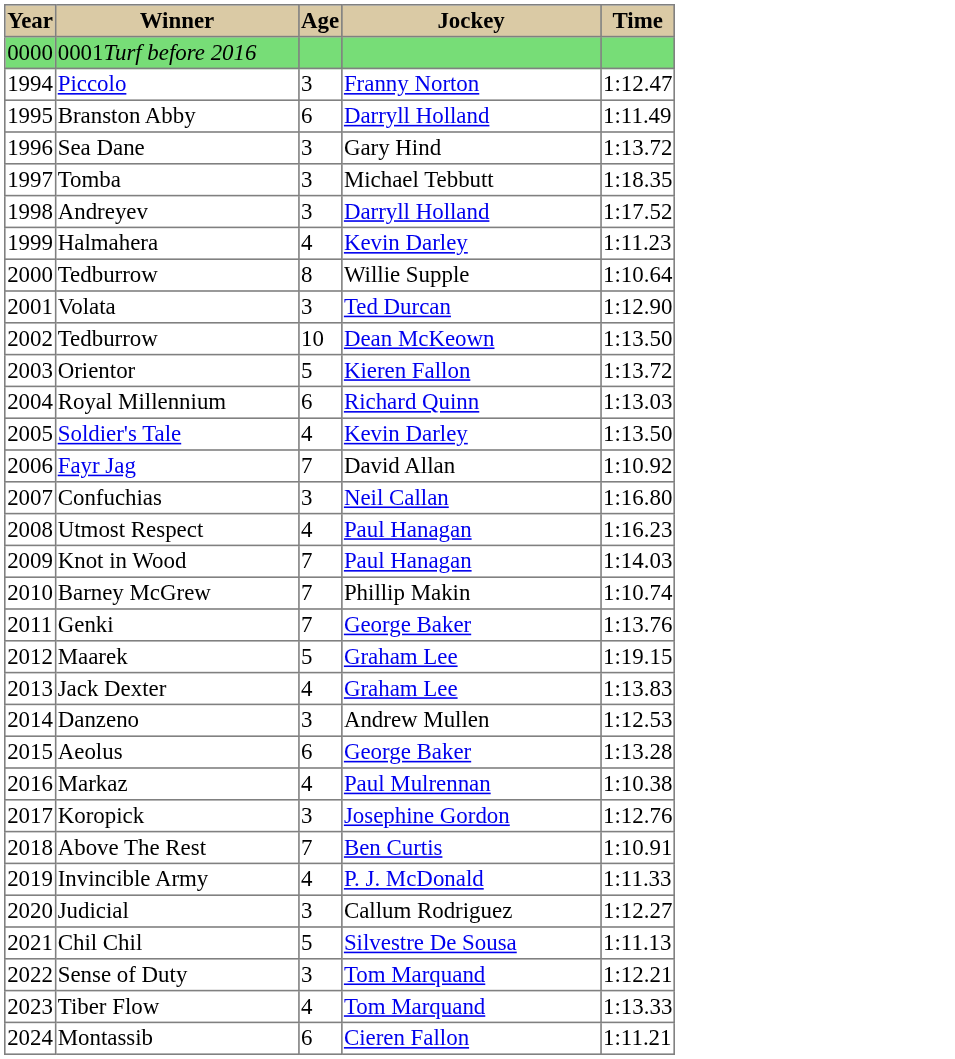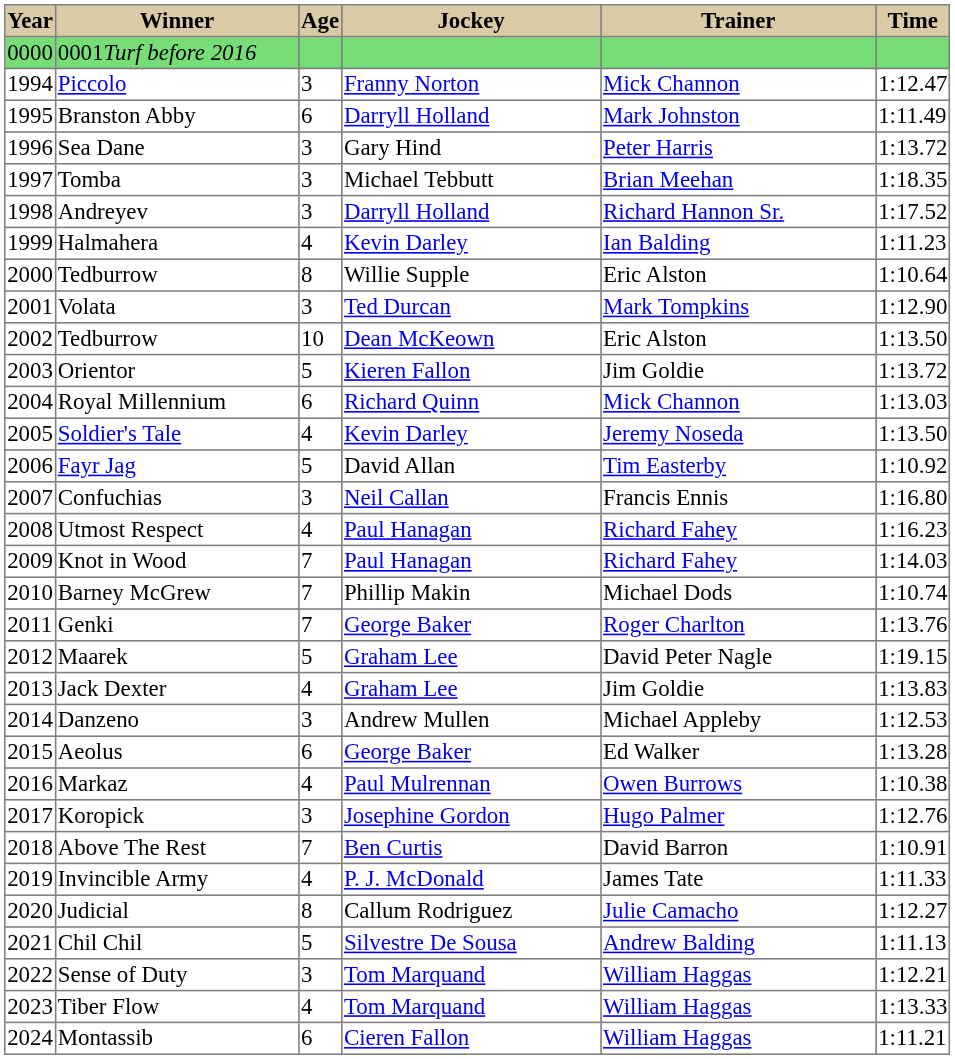 <table class = "sortable" | border="1" style="border-collapse: collapse; font-size:90%">
 <tr bgcolor="#DACAA5" align="center">
 <th>Year</th>
 <th>Winner</th>
 <th>Age</th>
 <th>Jockey</th>
+<th>Trainer</th>
 <th>Time</th>
 </tr>
 <tr bgcolor="#77dd77">
 <td><span>0000</span></td>
 <td><span>0001</span><em>Turf before 2016</em></td>
+<td></td>
 <td></td>
 <td></td>
 <td></td>
 </tr>
 <tr>
 <td>1994</td>
 <td width=150px><a href='#'>Piccolo</a></td>
 <td>3</td>
 <td width=160px><a href='#'>Franny Norton</a></td>
+<td width=170px><a href='#'>Mick Channon</a></td>
 <td>1:12.47</td>
 </tr>
 <tr>
 <td>1995</td>
 <td>Branston Abby</td>
 <td>6</td>
 <td><a href='#'>Darryll Holland</a></td>
+<td><a href='#'>Mark Johnston</a></td>
 <td>1:11.49</td>
 </tr>
 <tr>
 <td>1996</td>
 <td>Sea Dane </td>
 <td>3</td>
 <td>Gary Hind</td>
+<td><a href='#'>Peter Harris</a></td>
 <td>1:13.72</td>
 </tr>
 <tr>
 <td>1997</td>
 <td>Tomba</td>
 <td>3</td>
 <td>Michael Tebbutt</td>
+<td><a href='#'>Brian Meehan</a></td>
 <td>1:18.35</td>
 </tr>
 <tr>
 <td>1998</td>
 <td>Andreyev</td>
 <td>3</td>
 <td><a href='#'>Darryll Holland</a></td>
+<td><a href='#'>Richard Hannon Sr.</a></td>
 <td>1:17.52</td>
 </tr>
 <tr>
 <td>1999</td>
 <td>Halmahera</td>
 <td>4</td>
 <td><a href='#'>Kevin Darley</a></td>
+<td><a href='#'>Ian Balding</a></td>
 <td>1:11.23</td>
 </tr>
 <tr>
 <td>2000</td>
 <td>Tedburrow</td>
 <td>8</td>
 <td>Willie Supple</td>
+<td>Eric Alston</td>
 <td>1:10.64</td>
 </tr>
 <tr>
 <td>2001</td>
 <td>Volata </td>
 <td>3</td>
 <td><a href='#'>Ted Durcan</a></td>
+<td><a href='#'>Mark Tompkins</a></td>
 <td>1:12.90</td>
 </tr>
 <tr>
 <td>2002</td>
 <td>Tedburrow</td>
 <td>10</td>
 <td><a href='#'>Dean McKeown</a></td>
+<td>Eric Alston</td>
 <td>1:13.50</td>
 </tr>
 <tr>
 <td>2003</td>
 <td>Orientor</td>
 <td>5</td>
 <td><a href='#'>Kieren Fallon</a></td>
+<td>Jim Goldie</td>
 <td>1:13.72</td>
 </tr>
 <tr>
 <td>2004</td>
 <td>Royal Millennium</td>
 <td>6</td>
 <td><a href='#'>Richard Quinn</a></td>
+<td><a href='#'>Mick Channon</a></td>
 <td>1:13.03</td>
 </tr>
 <tr>
 <td>2005</td>
 <td><a href='#'>Soldier's Tale</a></td>
 <td>4</td>
 <td><a href='#'>Kevin Darley</a></td>
+<td><a href='#'>Jeremy Noseda</a></td>
 <td>1:13.50</td>
 </tr>
 <tr>
 <td>2006</td>
 <td><a href='#'>Fayr Jag</a></td>
-<td>7</td>
+<td>5</td>
 <td>David Allan</td>
+<td><a href='#'>Tim Easterby</a></td>
 <td>1:10.92</td>
 </tr>
 <tr>
 <td>2007</td>
 <td>Confuchias</td>
 <td>3</td>
 <td><a href='#'>Neil Callan</a></td>
+<td>Francis Ennis</td>
 <td>1:16.80</td>
 </tr>
 <tr>
 <td>2008</td>
 <td>Utmost Respect</td>
 <td>4</td>
 <td><a href='#'>Paul Hanagan</a></td>
+<td><a href='#'>Richard Fahey</a></td>
 <td>1:16.23</td>
 </tr>
 <tr>
 <td>2009</td>
 <td>Knot in Wood</td>
 <td>7</td>
 <td><a href='#'>Paul Hanagan</a></td>
+<td><a href='#'>Richard Fahey</a></td>
 <td>1:14.03</td>
 </tr>
 <tr>
 <td>2010</td>
 <td>Barney McGrew</td>
 <td>7</td>
 <td>Phillip Makin</td>
+<td>Michael Dods</td>
 <td>1:10.74</td>
 </tr>
 <tr>
 <td>2011</td>
 <td>Genki</td>
 <td>7</td>
 <td><a href='#'>George Baker</a></td>
+<td><a href='#'>Roger Charlton</a></td>
 <td>1:13.76</td>
 </tr>
 <tr>
 <td>2012</td>
 <td>Maarek</td>
 <td>5</td>
 <td><a href='#'>Graham Lee</a></td>
+<td>David Peter Nagle</td>
 <td>1:19.15</td>
 </tr>
 <tr>
 <td>2013</td>
 <td>Jack Dexter</td>
 <td>4</td>
 <td><a href='#'>Graham Lee</a></td>
+<td>Jim Goldie</td>
 <td>1:13.83</td>
 </tr>
 <tr>
 <td>2014</td>
 <td>Danzeno</td>
 <td>3</td>
 <td>Andrew Mullen</td>
+<td>Michael Appleby</td>
 <td>1:12.53</td>
 </tr>
 <tr>
 <td>2015</td>
 <td>Aeolus</td>
 <td>6</td>
 <td><a href='#'>George Baker</a></td>
+<td>Ed Walker</td>
 <td>1:13.28</td>
 </tr>
 <tr>
 <td>2016</td>
 <td>Markaz</td>
 <td>4</td>
 <td><a href='#'>Paul Mulrennan</a></td>
+<td><a href='#'>Owen Burrows</a></td>
 <td>1:10.38</td>
 </tr>
 <tr>
 <td>2017</td>
 <td>Koropick</td>
 <td>3</td>
 <td><a href='#'>Josephine Gordon</a></td>
+<td><a href='#'>Hugo Palmer</a></td>
 <td>1:12.76</td>
 </tr>
 <tr>
 <td>2018</td>
 <td>Above The Rest</td>
 <td>7</td>
 <td><a href='#'>Ben Curtis</a></td>
+<td>David Barron</td>
 <td>1:10.91</td>
 </tr>
 <tr>
 <td>2019</td>
 <td>Invincible Army</td>
 <td>4</td>
 <td><a href='#'>P. J. McDonald</a></td>
+<td>James Tate</td>
 <td>1:11.33</td>
 </tr>
 <tr>
 <td>2020</td>
 <td>Judicial</td>
-<td>3</td>
+<td>8</td>
 <td>Callum Rodriguez</td>
+<td><a href='#'>Julie Camacho</a></td>
 <td>1:12.27</td>
 </tr>
 <tr>
 <td>2021</td>
 <td>Chil Chil</td>
 <td>5</td>
 <td><a href='#'>Silvestre De Sousa</a></td>
+<td><a href='#'>Andrew Balding</a></td>
 <td>1:11.13</td>
 </tr>
 <tr>
 <td>2022</td>
 <td>Sense of Duty</td>
 <td>3</td>
 <td><a href='#'>Tom Marquand</a></td>
+<td><a href='#'>William Haggas</a></td>
 <td>1:12.21</td>
 </tr>
 <tr>
 <td>2023</td>
 <td>Tiber Flow</td>
 <td>4</td>
 <td><a href='#'>Tom Marquand</a></td>
+<td><a href='#'>William Haggas</a></td>
 <td>1:13.33</td>
 </tr>
 <tr>
 <td>2024</td>
 <td>Montassib</td>
 <td>6</td>
 <td><a href='#'>Cieren Fallon</a></td>
+<td><a href='#'>William Haggas</a></td>
 <td>1:11.21</td>
 </tr>
 </table>
